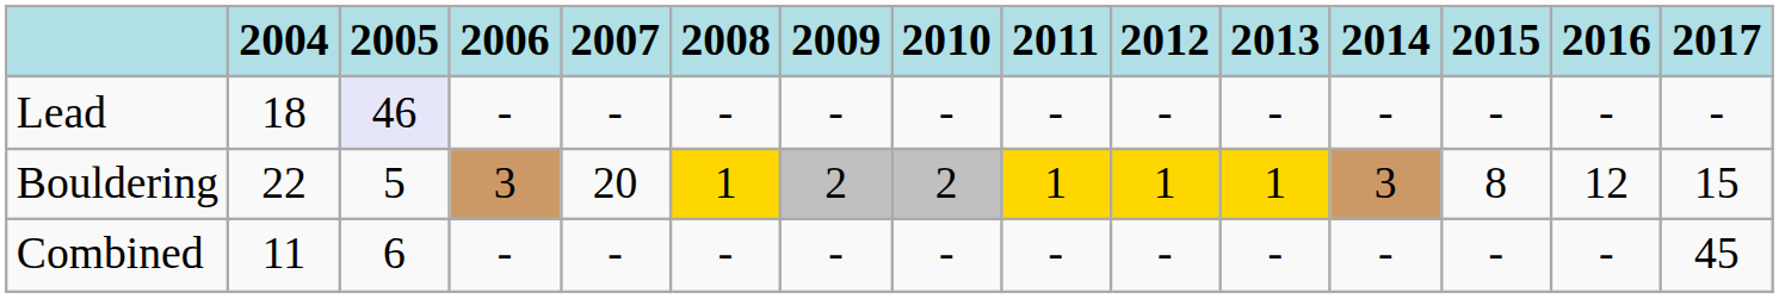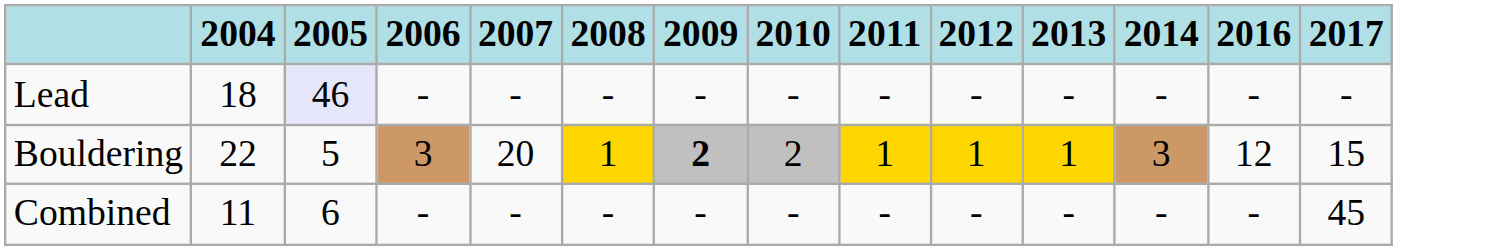 <table class="wikitable" style="text-align: center">
 <tr>
 <th style="background: #b0e0e6"></th>
 <th style="background: #b0e0e6">2004</th>
 <th style="background: #b0e0e6">2005</th>
 <th style="background: #b0e0e6">2006</th>
 <th style="background: #b0e0e6">2007</th>
 <th style="background: #b0e0e6">2008</th>
 <th style="background: #b0e0e6">2009</th>
 <th style="background: #b0e0e6">2010</th>
 <th style="background: #b0e0e6">2011</th>
 <th style="background: #b0e0e6">2012</th>
 <th style="background: #b0e0e6">2013</th>
 <th style="background: #b0e0e6">2014</th>
-<th style="background: #b0e0e6">2015</th>
 <th style="background: #b0e0e6">2016</th>
 <th style="background: #b0e0e6">2017</th>
 </tr>
 <tr>
 <td align="left">Lead</td>
 <td>18</td>
 <td style="background: lavender;">46</td>
-<td>-</td>
 <td>-</td>
 <td>-</td>
 <td>-</td>
 <td>-</td>
 <td>-</td>
 <td>-</td>
 <td>-</td>
 <td>-</td>
 <td>-</td>
 <td>-</td>
 <td>-</td>
 </tr>
 <tr>
 <td align="left">Bouldering</td>
 <td>22</td>
 <td>5</td>
 <td style="background: #cc9966">3</td>
 <td>20</td>
 <td style="background: gold">1</td>
-<td style="background: silver">2</td>
+<td style="background: silver"><strong>2</strong></td>
 <td style="background: silver">2</td>
 <td style="background: gold">1</td>
 <td style="background: gold">1</td>
 <td style="background: gold">1</td>
 <td style="background: #cc9966">3</td>
-<td>8</td>
 <td>12</td>
 <td>15</td>
 </tr>
 <tr>
 <td align="left">Combined</td>
 <td>11</td>
 <td>6</td>
 <td>-</td>
 <td>-</td>
 <td>-</td>
 <td>-</td>
 <td>-</td>
 <td>-</td>
 <td>-</td>
 <td>-</td>
 <td>-</td>
 <td>-</td>
-<td>-</td>
 <td>45</td>
 </tr>
 </table>
